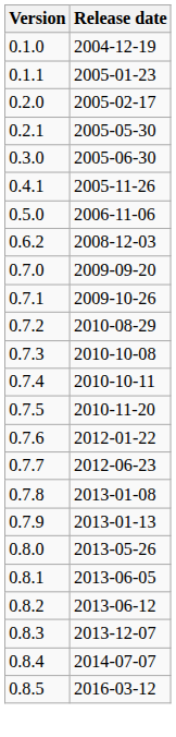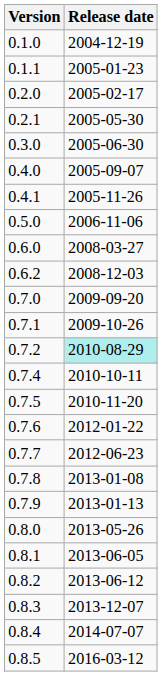 <table class="wikitable">
 <tr>
 <th>Version</th>
 <th>Release date</th>
 </tr>
 <tr>
 <td>0.1.0</td>
 <td>2004-12-19</td>
 </tr>
 <tr>
 <td>0.1.1</td>
 <td>2005-01-23</td>
 </tr>
 <tr>
 <td>0.2.0</td>
 <td>2005-02-17</td>
 </tr>
 <tr>
 <td>0.2.1</td>
 <td>2005-05-30</td>
 </tr>
 <tr>
 <td>0.3.0</td>
 <td>2005-06-30</td>
 </tr>
 <tr>
+<td>0.4.0</td>
+<td>2005-09-07</td>
+</tr>
+<tr>
 <td>0.4.1</td>
 <td>2005-11-26</td>
 </tr>
 <tr>
 <td>0.5.0</td>
 <td>2006-11-06</td>
+</tr>
+<tr>
+<td>0.6.0</td>
+<td>2008-03-27</td>
 </tr>
 <tr>
 <td>0.6.2</td>
 <td>2008-12-03</td>
 </tr>
 <tr>
 <td>0.7.0</td>
 <td>2009-09-20</td>
 </tr>
 <tr>
 <td>0.7.1</td>
 <td>2009-10-26</td>
 </tr>
 <tr>
 <td>0.7.2</td>
-<td>2010-08-29</td>
-</tr>
-<tr>
-<td>0.7.3</td>
-<td>2010-10-08</td>
+<td style="background: paleturquoise;">2010-08-29</td>
 </tr>
 <tr>
 <td>0.7.4</td>
 <td>2010-10-11</td>
 </tr>
 <tr>
 <td>0.7.5</td>
 <td>2010-11-20</td>
 </tr>
 <tr>
 <td>0.7.6</td>
 <td>2012-01-22</td>
 </tr>
 <tr>
 <td>0.7.7</td>
 <td>2012-06-23</td>
 </tr>
 <tr>
 <td>0.7.8</td>
 <td>2013-01-08</td>
 </tr>
 <tr>
 <td>0.7.9</td>
 <td>2013-01-13</td>
 </tr>
 <tr>
 <td>0.8.0</td>
 <td>2013-05-26</td>
 </tr>
 <tr>
 <td>0.8.1</td>
 <td>2013-06-05</td>
 </tr>
 <tr>
 <td>0.8.2</td>
 <td>2013-06-12</td>
 </tr>
 <tr>
 <td>0.8.3</td>
 <td>2013-12-07</td>
 </tr>
 <tr>
 <td>0.8.4</td>
 <td>2014-07-07</td>
 </tr>
 <tr>
 <td>0.8.5</td>
 <td>2016-03-12</td>
 </tr>
 </table>
